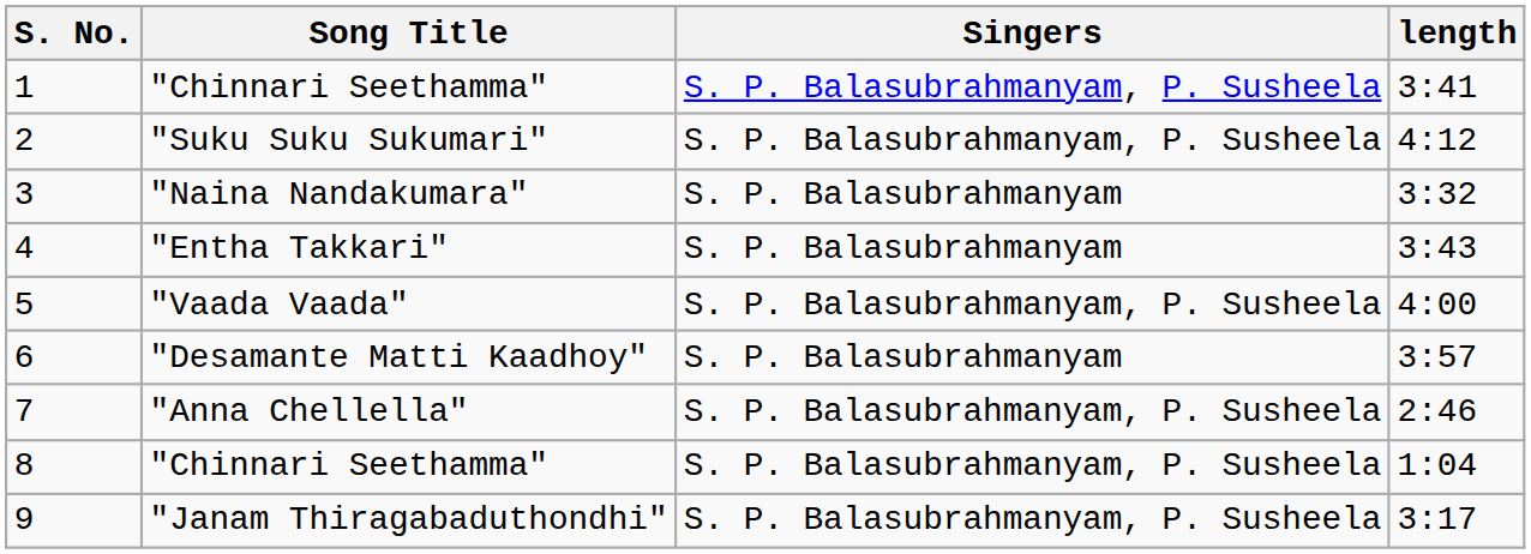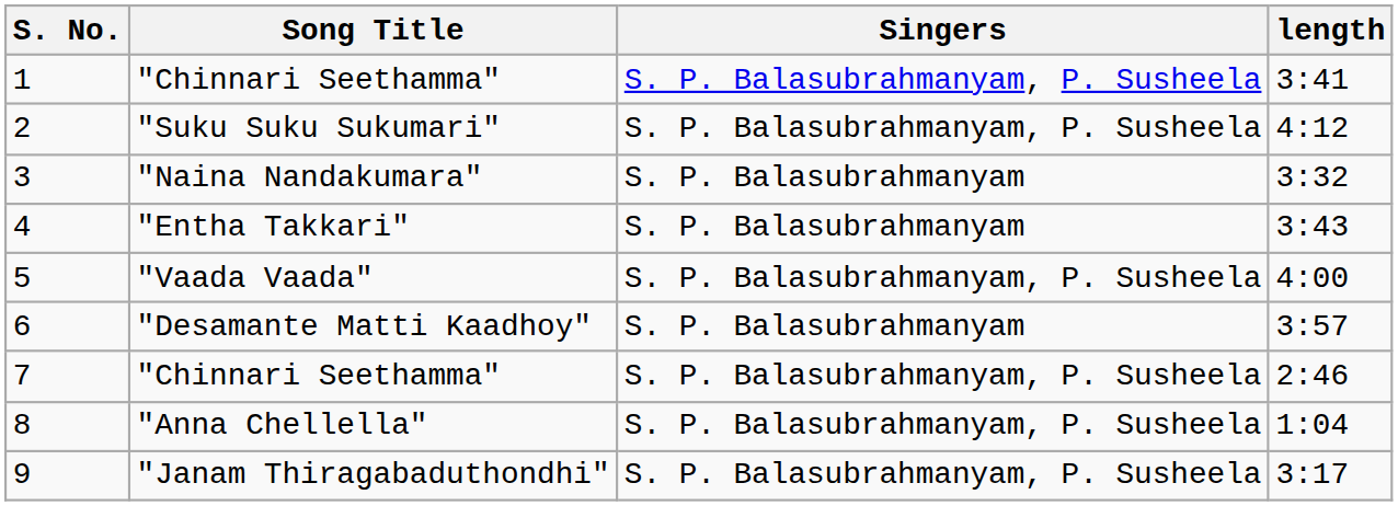 <table class="wikitable">
 <tr>
 <th>S. No.</th>
 <th>Song Title</th>
 <th>Singers</th>
 <th>length</th>
 </tr>
 <tr>
 <td>1</td>
 <td>"Chinnari Seethamma"</td>
 <td><a href='#'>S. P. Balasubrahmanyam</a>, <a href='#'>P. Susheela</a></td>
 <td>3:41</td>
 </tr>
 <tr>
 <td>2</td>
 <td>"Suku Suku Sukumari"</td>
 <td>S. P. Balasubrahmanyam, P. Susheela</td>
 <td>4:12</td>
 </tr>
 <tr>
 <td>3</td>
 <td>"Naina Nandakumara"</td>
 <td>S. P. Balasubrahmanyam</td>
 <td>3:32</td>
 </tr>
 <tr>
 <td>4</td>
 <td>"Entha Takkari"</td>
 <td>S. P. Balasubrahmanyam</td>
 <td>3:43</td>
 </tr>
 <tr>
 <td>5</td>
 <td>"Vaada Vaada"</td>
 <td>S. P. Balasubrahmanyam, P. Susheela</td>
 <td>4:00</td>
 </tr>
 <tr>
 <td>6</td>
 <td>"Desamante Matti Kaadhoy"</td>
 <td>S. P. Balasubrahmanyam</td>
 <td>3:57</td>
 </tr>
 <tr>
 <td>7</td>
-<td>"Anna Chellella"</td>
+<td>"Chinnari Seethamma"</td>
 <td>S. P. Balasubrahmanyam, P. Susheela</td>
 <td>2:46</td>
 </tr>
 <tr>
 <td>8</td>
-<td>"Chinnari Seethamma"</td>
+<td>"Anna Chellella"</td>
 <td>S. P. Balasubrahmanyam, P. Susheela</td>
 <td>1:04</td>
 </tr>
 <tr>
 <td>9</td>
 <td>"Janam Thiragabaduthondhi"</td>
 <td>S. P. Balasubrahmanyam, P. Susheela</td>
 <td>3:17</td>
 </tr>
 </table>
